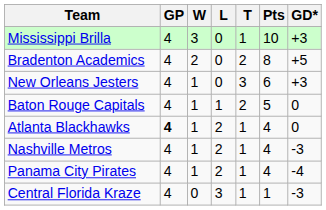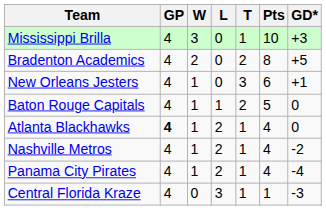 <table class="wikitable">
 <tr>
 <th width="170">Team</th>
 <th width="20">GP</th>
 <th width="20">W</th>
 <th width="20">L</th>
 <th width="20">T</th>
 <th width="20">Pts</th>
 <th width="25">GD*</th>
 </tr>
 <tr bgcolor=#ccffcc>
 <td><a href='#'>Mississippi Brilla</a></td>
 <td>4</td>
 <td>3</td>
 <td>0</td>
 <td>1</td>
 <td>10</td>
 <td>+3</td>
 </tr>
 <tr>
 <td><a href='#'>Bradenton Academics</a></td>
 <td>4</td>
 <td>2</td>
 <td>0</td>
 <td>2</td>
 <td>8</td>
 <td>+5</td>
 </tr>
 <tr>
 <td><a href='#'>New Orleans Jesters</a></td>
 <td>4</td>
 <td>1</td>
 <td>0</td>
 <td>3</td>
 <td>6</td>
-<td>+3</td>
+<td>+1</td>
 </tr>
 <tr>
 <td><a href='#'>Baton Rouge Capitals</a></td>
 <td>4</td>
 <td>1</td>
 <td>1</td>
 <td>2</td>
 <td>5</td>
 <td>0</td>
 </tr>
 <tr>
 <td><a href='#'>Atlanta Blackhawks</a></td>
 <td><strong>4</strong></td>
 <td>1</td>
 <td>2</td>
 <td>1</td>
 <td>4</td>
 <td>0</td>
 </tr>
 <tr>
 <td><a href='#'>Nashville Metros</a></td>
 <td>4</td>
 <td>1</td>
 <td>2</td>
 <td>1</td>
 <td>4</td>
-<td>-3</td>
+<td>-2</td>
 </tr>
 <tr>
 <td><a href='#'>Panama City Pirates</a></td>
 <td>4</td>
 <td>1</td>
 <td>2</td>
 <td>1</td>
 <td>4</td>
 <td>-4</td>
 </tr>
 <tr>
 <td><a href='#'>Central Florida Kraze</a></td>
 <td>4</td>
 <td>0</td>
 <td>3</td>
 <td>1</td>
 <td>1</td>
 <td>-3</td>
 </tr>
 </table>
